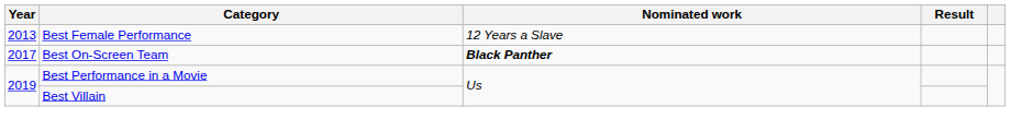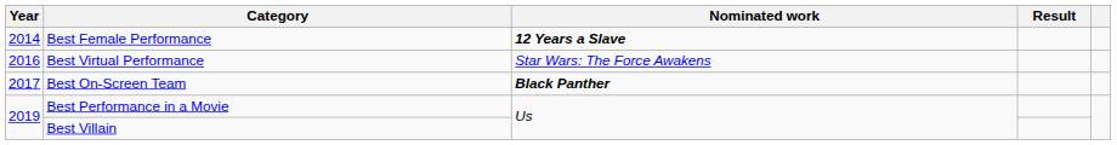 <table class=wikitable>
 <tr>
 <th scope="col" style="width:1em;">Year</th>
 <th scope="col" style="width:36em;">Category</th>
 <th scope="col" style="width:39em;">Nominated work</th>
 <th scope="col" style="width:5em;">Result</th>
 <th scope="col" style="width:1em;"></th>
 </tr>
 <tr>
-<td><a href='#'>2013</a></td>
+<td><a href='#'>2014</a></td>
 <td><a href='#'>Best Female Performance</a></td>
-<td><em>12 Years a Slave</em></td>
+<td><strong><em>12 Years a Slave</em></strong></td>
+<td></td>
+<td></td>
+</tr>
+<tr>
+<td><a href='#'>2016</a></td>
+<td><a href='#'>Best Virtual Performance</a></td>
+<td><em><a href='#'>Star Wars: The Force Awakens</a></em></td>
 <td></td>
 <td></td>
 </tr>
 <tr>
 <td><a href='#'>2017</a></td>
 <td><a href='#'>Best On-Screen Team</a></td>
 <td><strong><em>Black Panther</em></strong></td>
 <td></td>
 <td></td>
 </tr>
 <tr>
 <td rowspan="2"><a href='#'>2019</a></td>
 <td><a href='#'>Best Performance in a Movie</a></td>
 <td rowspan="2"><em>Us</em></td>
 <td></td>
 <td rowspan="2"></td>
 </tr>
 <tr>
 <td><a href='#'>Best Villain</a></td>
 <td></td>
 </tr>
 </table>
